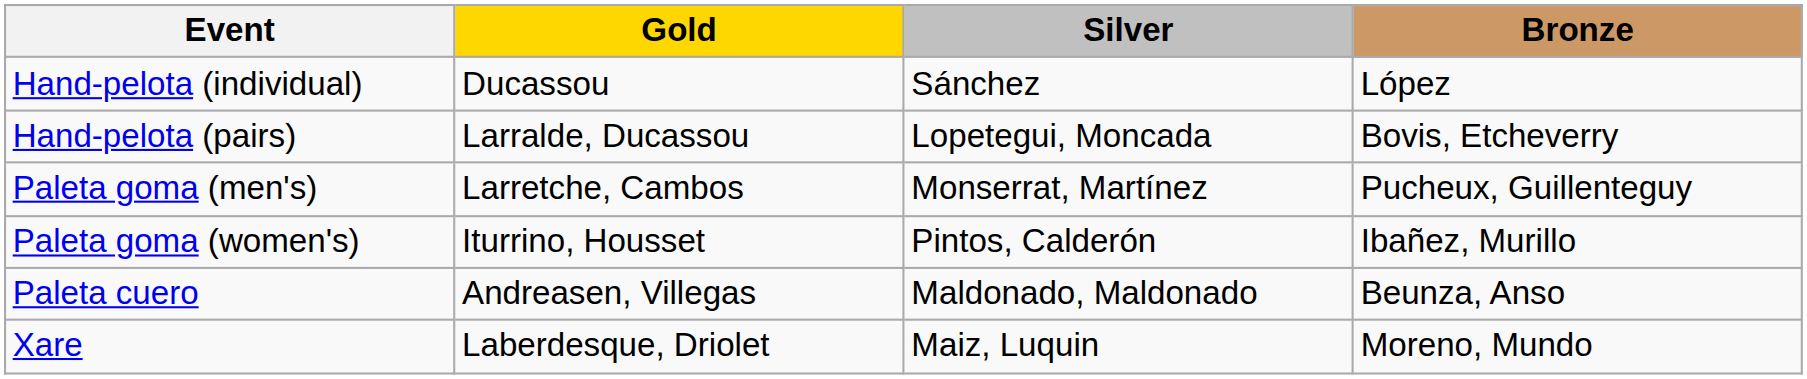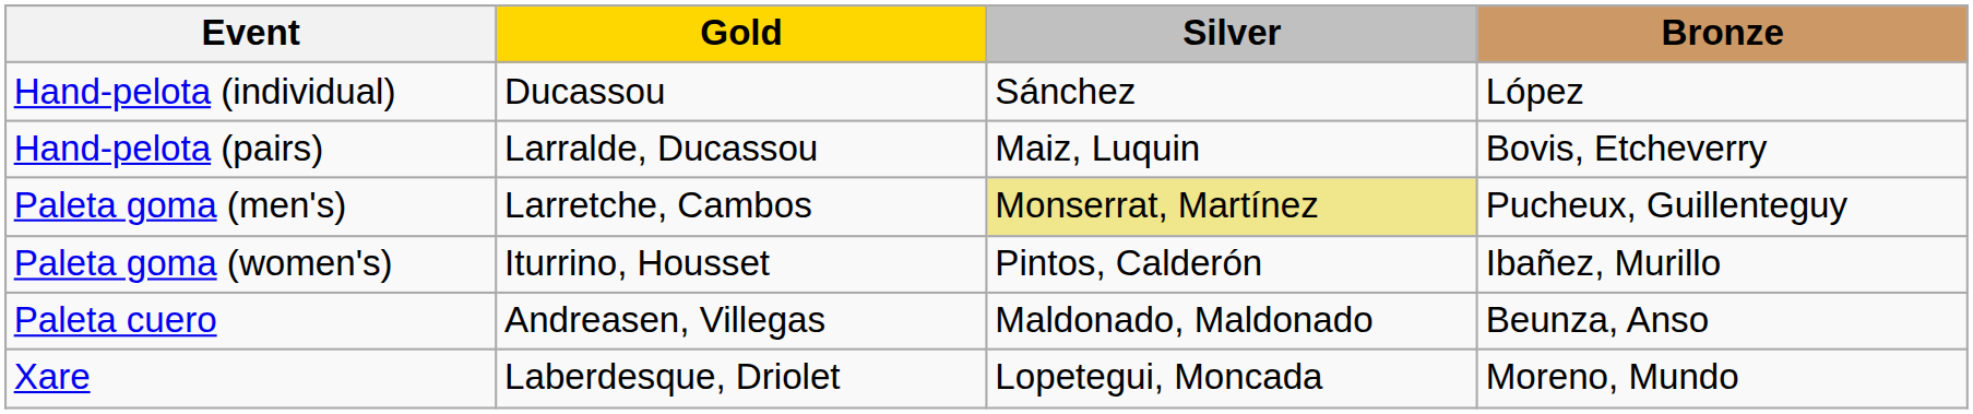 <table class="wikitable" style="max-width: 23cm; width: 100%">
 <tr>
 <th scope="col">Event</th>
 <th scope="col" style="background-color:gold; width:25%">Gold</th>
 <th scope="col" style="background-color:silver; width:25%; width:25%">Silver</th>
 <th scope="col" style="background-color:#cc9966; width:25%">Bronze</th>
 </tr>
 <tr>
 <td><a href='#'>Hand-pelota</a> (individual)</td>
 <td> Ducassou</td>
 <td> Sánchez</td>
 <td> López</td>
 </tr>
 <tr>
 <td><a href='#'>Hand-pelota</a> (pairs)</td>
 <td> Larralde, Ducassou</td>
-<td> Lopetegui, Moncada</td>
+<td> Maiz, Luquin</td>
 <td> Bovis, Etcheverry</td>
 </tr>
 <tr>
 <td><a href='#'>Paleta goma</a> (men's)</td>
 <td> Larretche, Cambos</td>
-<td> Monserrat, Martínez</td>
+<td style="background: khaki;"> Monserrat, Martínez</td>
 <td> Pucheux, Guillenteguy</td>
 </tr>
 <tr>
 <td><a href='#'>Paleta goma</a> (women's)</td>
 <td> Iturrino, Housset</td>
 <td> Pintos, Calderón</td>
 <td> Ibañez, Murillo</td>
 </tr>
 <tr>
 <td><a href='#'>Paleta cuero</a></td>
 <td> Andreasen, Villegas</td>
 <td> Maldonado, Maldonado</td>
 <td> Beunza, Anso</td>
 </tr>
 <tr>
 <td><a href='#'>Xare</a></td>
 <td> Laberdesque, Driolet</td>
-<td> Maiz, Luquin</td>
+<td> Lopetegui, Moncada</td>
 <td> Moreno, Mundo</td>
 </tr>
 </table>
